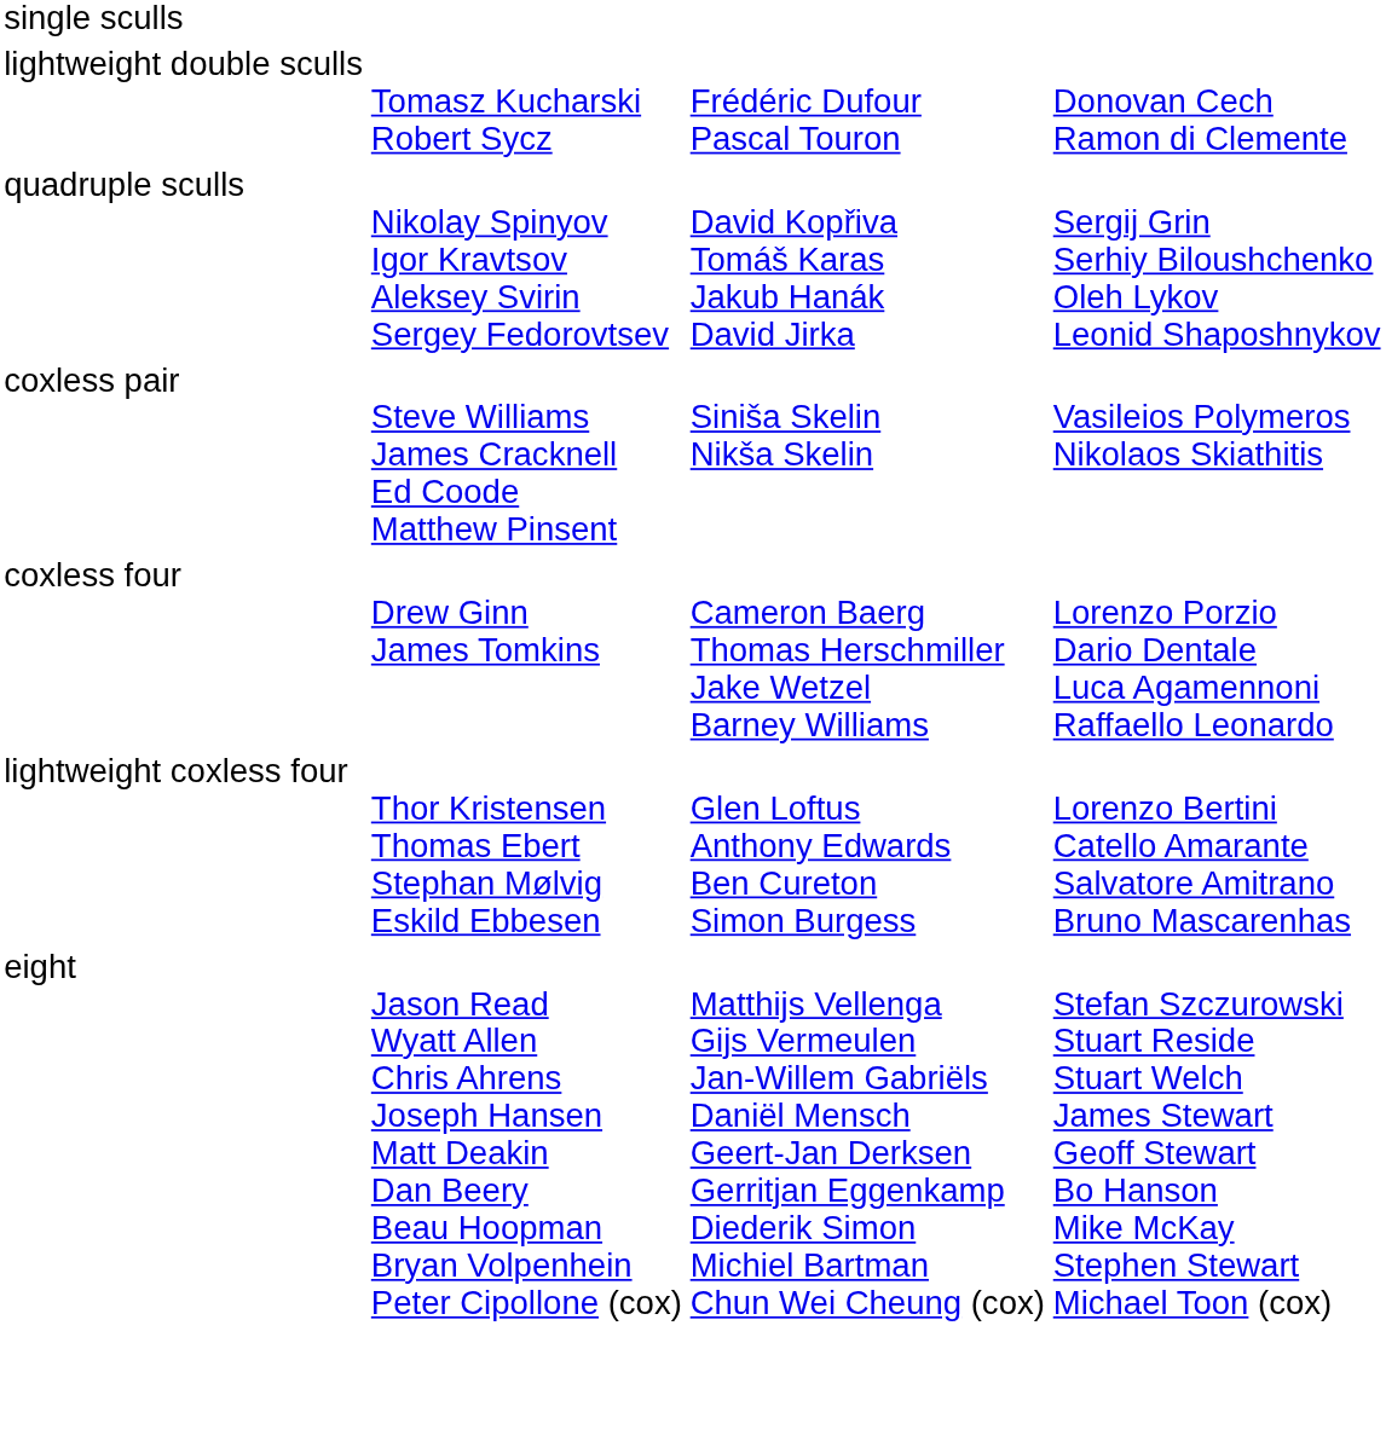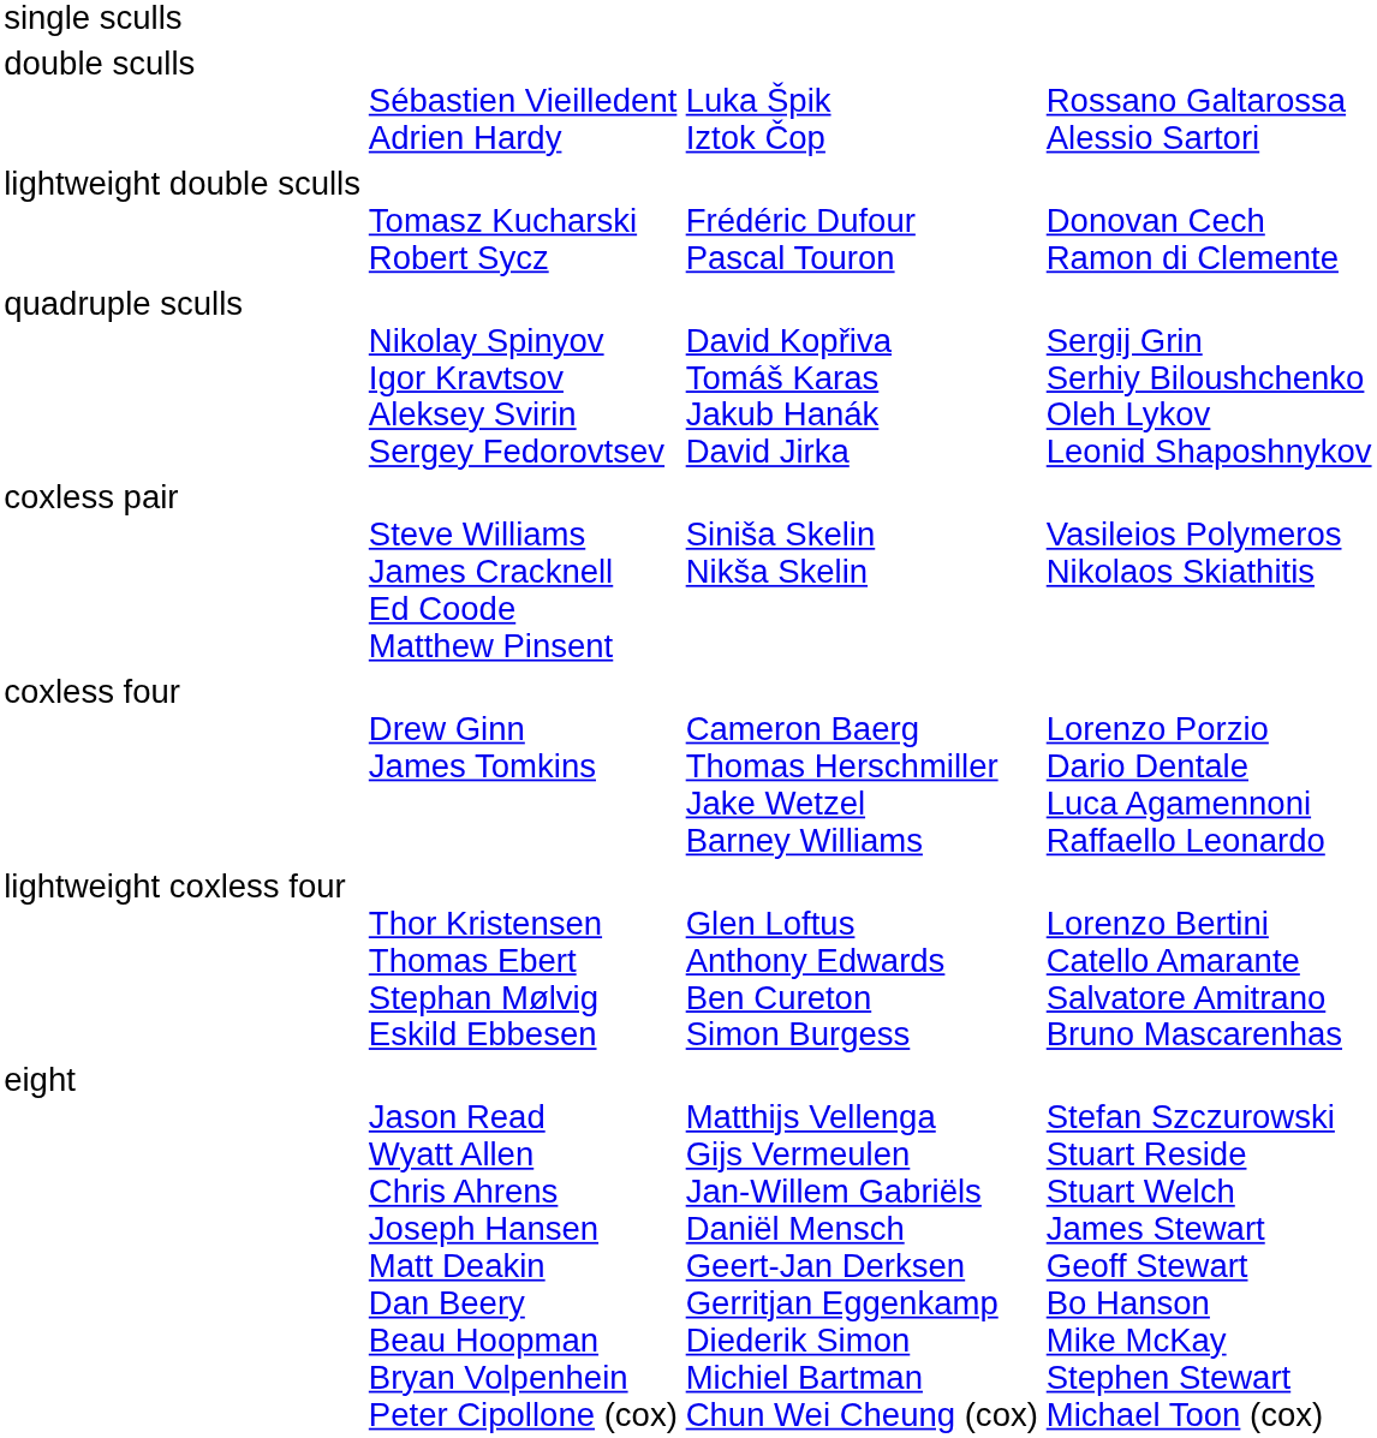 <table>
 <tr valign="top">
 <td>single sculls<br></td>
 <td></td>
 <td></td>
 <td></td>
+</tr>
+<tr valign="top">
+<td>double sculls<br></td>
+<td><br><a href='#'>Sébastien Vieilledent</a><br><a href='#'>Adrien Hardy</a></td>
+<td><br><a href='#'>Luka Špik</a><br><a href='#'>Iztok Čop</a></td>
+<td><br><a href='#'>Rossano Galtarossa</a><br><a href='#'>Alessio Sartori</a></td>
 </tr>
 <tr valign="top">
 <td>lightweight double sculls<br></td>
 <td><br><a href='#'>Tomasz Kucharski</a><br><a href='#'>Robert Sycz</a></td>
 <td><br><a href='#'>Frédéric Dufour</a><br><a href='#'>Pascal Touron</a></td>
 <td><br><a href='#'>Donovan Cech</a><br><a href='#'>Ramon di Clemente</a></td>
 </tr>
 <tr valign="top">
 <td>quadruple sculls<br></td>
 <td><br><a href='#'>Nikolay Spinyov</a><br><a href='#'>Igor Kravtsov</a><br><a href='#'>Aleksey Svirin</a><br><a href='#'>Sergey Fedorovtsev</a></td>
 <td><br><a href='#'>David Kopřiva</a><br><a href='#'>Tomáš Karas</a><br><a href='#'>Jakub Hanák</a><br><a href='#'>David Jirka</a></td>
 <td><br><a href='#'>Sergij Grin</a><br><a href='#'>Serhiy Biloushchenko</a><br><a href='#'>Oleh Lykov</a><br><a href='#'>Leonid Shaposhnykov</a></td>
 </tr>
 <tr valign="top">
 <td>coxless pair<br></td>
 <td><br><a href='#'>Steve Williams</a><br><a href='#'>James Cracknell</a><br><a href='#'>Ed Coode</a><br><a href='#'>Matthew Pinsent</a></td>
 <td><br><a href='#'>Siniša Skelin</a><br><a href='#'>Nikša Skelin</a></td>
 <td><br><a href='#'>Vasileios Polymeros</a><br><a href='#'>Nikolaos Skiathitis</a></td>
 </tr>
 <tr valign="top">
 <td>coxless four<br></td>
 <td><br><a href='#'>Drew Ginn</a><br><a href='#'>James Tomkins</a></td>
 <td><br><a href='#'>Cameron Baerg</a><br><a href='#'>Thomas Herschmiller</a><br><a href='#'>Jake Wetzel</a><br><a href='#'>Barney Williams</a></td>
 <td><br><a href='#'>Lorenzo Porzio</a><br><a href='#'>Dario Dentale</a><br><a href='#'>Luca Agamennoni</a><br><a href='#'>Raffaello Leonardo</a></td>
 </tr>
 <tr valign="top">
 <td>lightweight coxless four<br></td>
 <td><br><a href='#'>Thor Kristensen</a><br><a href='#'>Thomas Ebert</a><br><a href='#'>Stephan Mølvig</a><br><a href='#'>Eskild Ebbesen</a></td>
 <td><br><a href='#'>Glen Loftus</a><br><a href='#'>Anthony Edwards</a><br><a href='#'>Ben Cureton</a><br><a href='#'>Simon Burgess</a></td>
 <td><br><a href='#'>Lorenzo Bertini</a><br><a href='#'>Catello Amarante</a><br><a href='#'>Salvatore Amitrano</a><br><a href='#'>Bruno Mascarenhas</a></td>
 </tr>
 <tr valign="top">
 <td>eight<br></td>
 <td><br><a href='#'>Jason Read</a><br><a href='#'>Wyatt Allen</a><br><a href='#'>Chris Ahrens</a><br><a href='#'>Joseph Hansen</a><br><a href='#'>Matt Deakin</a><br><a href='#'>Dan Beery</a><br><a href='#'>Beau Hoopman</a><br><a href='#'>Bryan Volpenhein</a><br><a href='#'>Peter Cipollone</a> (cox)</td>
 <td><br><a href='#'>Matthijs Vellenga</a><br><a href='#'>Gijs Vermeulen</a><br><a href='#'>Jan-Willem Gabriëls</a><br><a href='#'>Daniël Mensch</a><br><a href='#'>Geert-Jan Derksen</a><br><a href='#'>Gerritjan Eggenkamp</a><br><a href='#'>Diederik Simon</a><br><a href='#'>Michiel Bartman</a><br><a href='#'>Chun Wei Cheung</a> (cox)</td>
 <td><br><a href='#'>Stefan Szczurowski</a><br><a href='#'>Stuart Reside</a><br><a href='#'>Stuart Welch</a><br><a href='#'>James Stewart</a><br><a href='#'>Geoff Stewart</a><br><a href='#'>Bo Hanson</a><br><a href='#'>Mike McKay</a><br><a href='#'>Stephen Stewart</a><br><a href='#'>Michael Toon</a> (cox)</td>
 </tr>
 </table>
